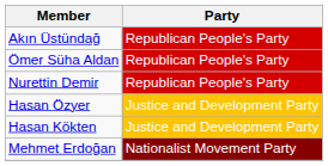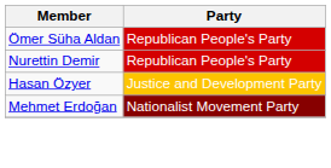 <table class="wikitable">
 <tr>
 <th>Member</th>
 <th>Party</th>
-</tr>
-<tr>
-<td><a href='#'>Akın Üstündağ</a></td>
-<td style="background:#D40000; color:white">Republican People's Party</td>
 </tr>
 <tr>
 <td><a href='#'>Ömer Süha Aldan</a></td>
 <td style="background:#D40000; color:white">Republican People's Party</td>
 </tr>
 <tr>
 <td><a href='#'>Nurettin Demir</a></td>
 <td style="background:#D40000; color:white">Republican People's Party</td>
 </tr>
 <tr>
 <td><a href='#'>Hasan Özyer</a></td>
 <td style="background:#FDC400; color:white">Justice and Development Party</td>
 </tr>
 <tr>
-<td><a href='#'>Hasan Kökten</a></td>
-<td style="background:#FDC400; color:white">Justice and Development Party</td>
-</tr>
-<tr>
 <td><a href='#'>Mehmet Erdoğan</a></td>
 <td style="background:#870000; color:white">Nationalist Movement Party</td>
 </tr>
 <tr>
 </tr>
 </table>
